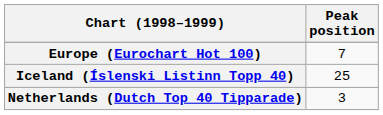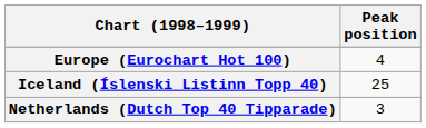 <table class="wikitable sortable plainrowheaders" style="text-align:center">
 <tr>
 <th>Chart (1998–1999)</th>
 <th>Peak<br>position</th>
 </tr>
 <tr>
 </tr>
 <tr>
 </tr>
 <tr>
 </tr>
 <tr>
 <th scope="row">Europe (<a href='#'>Eurochart Hot 100</a>)</th>
-<td>7</td>
+<td>4</td>
 </tr>
 <tr>
 <th scope="row">Iceland (<a href='#'>Íslenski Listinn Topp 40</a>)</th>
 <td>25</td>
 </tr>
 <tr>
 </tr>
 <tr>
 <th scope="row">Netherlands (<a href='#'>Dutch Top 40 Tipparade</a>)</th>
 <td>3</td>
 </tr>
 <tr>
 </tr>
 <tr>
 </tr>
 <tr>
 </tr>
 <tr>
 </tr>
 <tr>
 </tr>
 <tr>
 </tr>
 <tr>
 </tr>
 <tr>
 </tr>
 </table>
